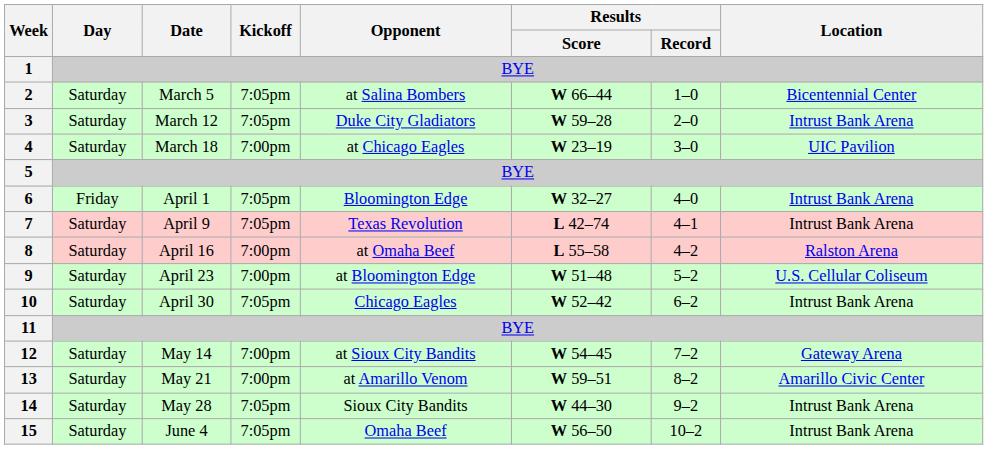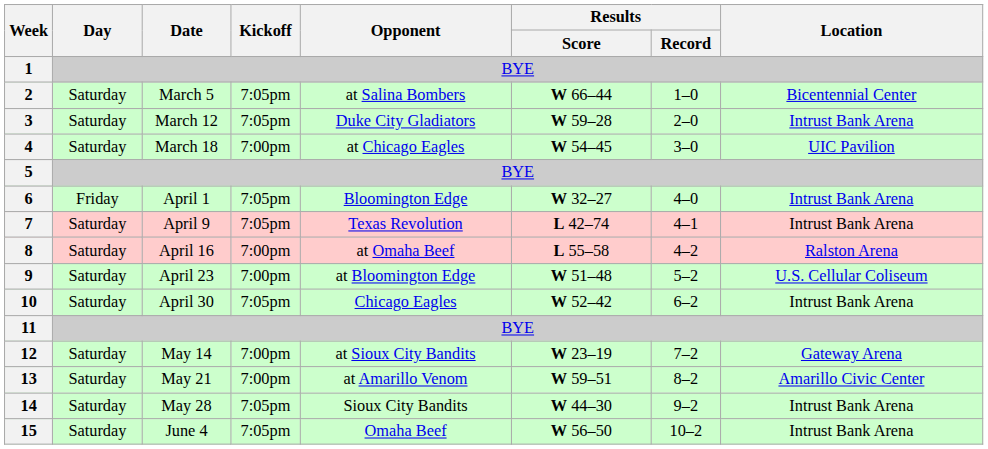 <table class="wikitable">
 <tr>
 <th rowspan="2" width="40">Week</th>
 <th rowspan="2" width="80">Day</th>
 <th rowspan="2" width="80">Date</th>
 <th rowspan="2" width="60">Kickoff</th>
 <th rowspan="2" width="200">Opponent</th>
 <th colspan="2" width="180">Results</th>
 <th rowspan="2" width="250">Location</th>
 </tr>
 <tr>
 <th width="130">Score</th>
 <th width="60">Record</th>
 </tr>
 <tr align="center" bgcolor="#CCCCCC">
 <th>1</th>
 <td colSpan=7><a href='#'>BYE</a></td>
 </tr>
 <tr align="center" bgcolor="#CCFFCC">
 <th>2</th>
 <td>Saturday</td>
 <td>March 5</td>
 <td>7:05pm</td>
 <td>at <a href='#'>Salina Bombers</a></td>
 <td><strong>W</strong> 66–44</td>
 <td>1–0</td>
 <td><a href='#'>Bicentennial Center</a></td>
 </tr>
 <tr align="center" bgcolor="#CCFFCC">
 <th>3</th>
 <td>Saturday</td>
 <td>March 12</td>
 <td>7:05pm</td>
 <td><a href='#'>Duke City Gladiators</a></td>
 <td><strong>W</strong> 59–28</td>
 <td>2–0</td>
 <td><a href='#'>Intrust Bank Arena</a></td>
 </tr>
 <tr align="center" bgcolor="#CCFFCC">
 <th>4</th>
 <td>Saturday</td>
 <td>March 18</td>
 <td>7:00pm</td>
 <td>at <a href='#'>Chicago Eagles</a></td>
-<td><strong>W</strong> 23–19</td>
+<td><strong>W</strong> 54–45</td>
 <td>3–0</td>
 <td><a href='#'>UIC Pavilion</a></td>
 </tr>
 <tr align="center" bgcolor="#CCCCCC">
 <th>5</th>
 <td colSpan=7><a href='#'>BYE</a></td>
 </tr>
 <tr align="center" bgcolor="#CCFFCC">
 <th>6</th>
 <td>Friday</td>
 <td>April 1</td>
 <td>7:05pm</td>
 <td><a href='#'>Bloomington Edge</a></td>
 <td><strong>W</strong> 32–27</td>
 <td>4–0</td>
 <td><a href='#'>Intrust Bank Arena</a></td>
 </tr>
 <tr align="center" bgcolor="#FFCCCC">
 <th>7</th>
 <td>Saturday</td>
 <td>April 9</td>
 <td>7:05pm</td>
 <td><a href='#'>Texas Revolution</a></td>
 <td><strong>L</strong> 42–74</td>
 <td>4–1</td>
 <td>Intrust Bank Arena</td>
 </tr>
 <tr align="center" bgcolor="#FFCCCC">
 <th>8</th>
 <td>Saturday</td>
 <td>April 16</td>
 <td>7:00pm</td>
 <td>at <a href='#'>Omaha Beef</a></td>
 <td><strong>L</strong> 55–58</td>
 <td>4–2</td>
 <td><a href='#'>Ralston Arena</a></td>
 </tr>
 <tr align="center" bgcolor="#CCFFCC">
 <th>9</th>
 <td>Saturday</td>
 <td>April 23</td>
 <td>7:00pm</td>
 <td>at <a href='#'>Bloomington Edge</a></td>
 <td><strong>W</strong> 51–48</td>
 <td>5–2</td>
 <td><a href='#'>U.S. Cellular Coliseum</a></td>
 </tr>
 <tr align="center" bgcolor="#CCFFCC">
 <th>10</th>
 <td>Saturday</td>
 <td>April 30</td>
 <td>7:05pm</td>
 <td><a href='#'>Chicago Eagles</a></td>
 <td><strong>W</strong> 52–42</td>
 <td>6–2</td>
 <td>Intrust Bank Arena</td>
 </tr>
 <tr align="center" bgcolor="#CCCCCC">
 <th>11</th>
 <td colSpan=7><a href='#'>BYE</a></td>
 </tr>
 <tr align="center" bgcolor="#CCFFCC">
 <th>12</th>
 <td>Saturday</td>
 <td>May 14</td>
 <td>7:00pm</td>
 <td>at <a href='#'>Sioux City Bandits</a></td>
-<td><strong>W</strong> 54–45</td>
+<td><strong>W</strong> 23–19</td>
 <td>7–2</td>
 <td><a href='#'>Gateway Arena</a></td>
 </tr>
 <tr align="center" bgcolor="#CCFFCC">
 <th>13</th>
 <td>Saturday</td>
 <td>May 21</td>
 <td>7:00pm</td>
 <td>at <a href='#'>Amarillo Venom</a></td>
 <td><strong>W</strong> 59–51</td>
 <td>8–2</td>
 <td><a href='#'>Amarillo Civic Center</a></td>
 </tr>
 <tr align="center" bgcolor="#CCFFCC">
 <th>14</th>
 <td>Saturday</td>
 <td>May 28</td>
 <td>7:05pm</td>
 <td>Sioux City Bandits</td>
 <td><strong>W</strong> 44–30</td>
 <td>9–2</td>
 <td>Intrust Bank Arena</td>
 </tr>
 <tr align="center" bgcolor="CCFFCC">
 <th>15</th>
 <td>Saturday</td>
 <td>June 4</td>
 <td>7:05pm</td>
 <td><a href='#'>Omaha Beef</a></td>
 <td><strong>W</strong> 56–50</td>
 <td>10–2</td>
 <td>Intrust Bank Arena</td>
 </tr>
 </table>
